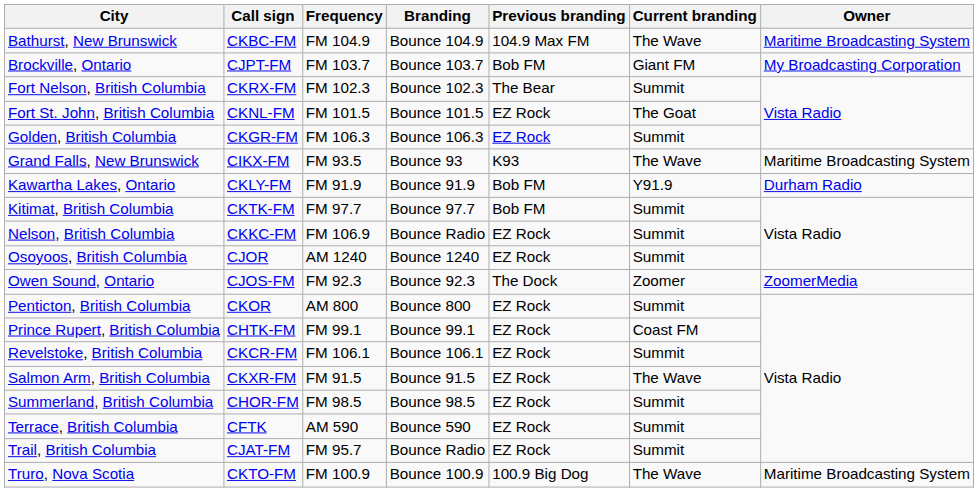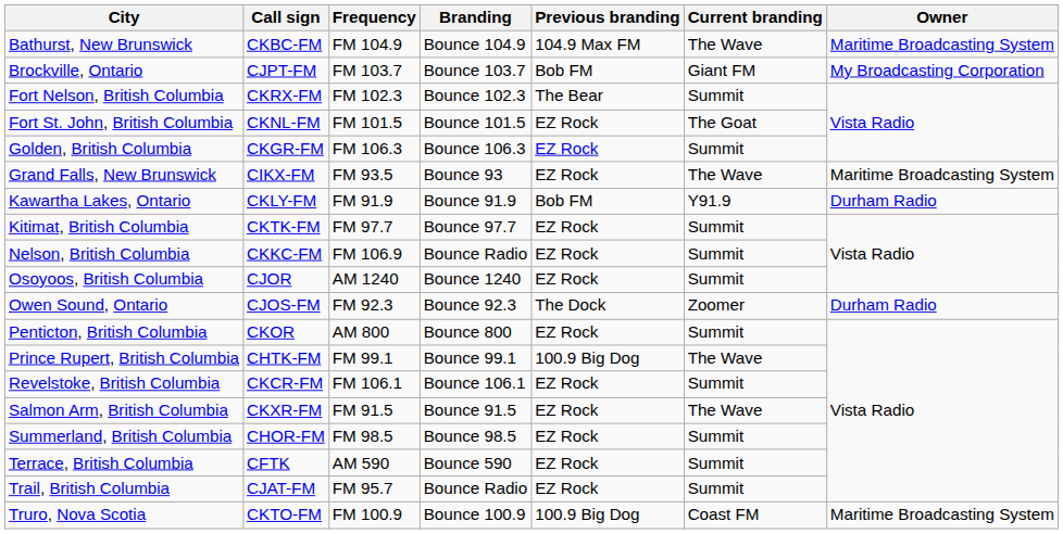 <table class="wikitable sortable collapsible" border="1">
 <tr>
 <th scope="col">City</th>
 <th scope="col">Call sign</th>
 <th scope="col">Frequency</th>
 <th scope="col" class="unsortable">Branding</th>
 <th scope="col" class="unsortable">Previous branding</th>
 <th scope="col" class="unsortable">Current branding</th>
 <th scope="col" class="unsortable">Owner</th>
 </tr>
 <tr>
 <td><a href='#'>Bathurst</a>, <a href='#'>New Brunswick</a></td>
 <td><a href='#'>CKBC-FM</a></td>
 <td>FM 104.9</td>
 <td>Bounce 104.9</td>
 <td>104.9 Max FM</td>
 <td>The Wave</td>
 <td><a href='#'>Maritime Broadcasting System</a></td>
 </tr>
 <tr>
 <td><a href='#'>Brockville</a>, <a href='#'>Ontario</a></td>
 <td><a href='#'>CJPT-FM</a></td>
 <td>FM 103.7</td>
 <td>Bounce 103.7</td>
 <td>Bob FM</td>
 <td>Giant FM</td>
 <td><a href='#'>My Broadcasting Corporation</a></td>
 </tr>
 <tr>
 <td><a href='#'>Fort Nelson</a>, <a href='#'>British Columbia</a></td>
 <td><a href='#'>CKRX-FM</a></td>
 <td>FM 102.3</td>
 <td>Bounce 102.3</td>
 <td>The Bear</td>
 <td>Summit</td>
 <td rowspan="3"><a href='#'>Vista Radio</a></td>
 </tr>
 <tr>
 <td><a href='#'>Fort St. John</a>, <a href='#'>British Columbia</a></td>
 <td><a href='#'>CKNL-FM</a></td>
 <td>FM 101.5</td>
 <td>Bounce 101.5</td>
 <td>EZ Rock</td>
 <td>The Goat</td>
 </tr>
 <tr>
 <td><a href='#'>Golden</a>, <a href='#'>British Columbia</a></td>
 <td><a href='#'>CKGR-FM</a></td>
 <td>FM 106.3</td>
 <td>Bounce 106.3</td>
 <td><a href='#'>EZ Rock</a></td>
 <td>Summit</td>
 </tr>
 <tr>
 <td><a href='#'>Grand Falls</a>, <a href='#'>New Brunswick</a></td>
 <td><a href='#'>CIKX-FM</a></td>
 <td>FM 93.5</td>
 <td>Bounce 93</td>
-<td>K93</td>
+<td>EZ Rock</td>
 <td>The Wave</td>
 <td>Maritime Broadcasting System</td>
 </tr>
 <tr>
 <td><a href='#'>Kawartha Lakes</a>, <a href='#'>Ontario</a></td>
 <td><a href='#'>CKLY-FM</a></td>
 <td>FM 91.9</td>
 <td>Bounce 91.9</td>
 <td>Bob FM</td>
 <td>Y91.9</td>
 <td><a href='#'>Durham Radio</a></td>
 </tr>
 <tr>
 <td><a href='#'>Kitimat</a>, <a href='#'>British Columbia</a></td>
 <td><a href='#'>CKTK-FM</a></td>
 <td>FM 97.7</td>
 <td>Bounce 97.7</td>
-<td>Bob FM</td>
+<td>EZ Rock</td>
 <td>Summit</td>
 <td rowspan="3">Vista Radio</td>
 </tr>
 <tr>
 <td><a href='#'>Nelson</a>, <a href='#'>British Columbia</a></td>
 <td><a href='#'>CKKC-FM</a></td>
 <td>FM 106.9</td>
 <td>Bounce Radio</td>
 <td>EZ Rock</td>
 <td>Summit</td>
 </tr>
 <tr>
 <td><a href='#'>Osoyoos</a>, <a href='#'>British Columbia</a></td>
 <td><a href='#'>CJOR</a></td>
 <td>AM 1240</td>
 <td>Bounce 1240</td>
 <td>EZ Rock</td>
 <td>Summit</td>
 </tr>
 <tr>
 <td><a href='#'>Owen Sound</a>, <a href='#'>Ontario</a></td>
 <td><a href='#'>CJOS-FM</a></td>
 <td>FM 92.3</td>
 <td>Bounce 92.3</td>
 <td>The Dock</td>
 <td>Zoomer</td>
-<td><a href='#'>ZoomerMedia</a></td>
+<td><a href='#'>Durham Radio</a></td>
 </tr>
 <tr>
 <td><a href='#'>Penticton</a>, <a href='#'>British Columbia</a></td>
 <td><a href='#'>CKOR</a></td>
 <td>AM 800</td>
 <td>Bounce 800</td>
 <td>EZ Rock</td>
 <td>Summit</td>
 <td rowspan="7">Vista Radio</td>
 </tr>
 <tr>
 <td><a href='#'>Prince Rupert</a>, <a href='#'>British Columbia</a></td>
 <td><a href='#'>CHTK-FM</a></td>
 <td>FM 99.1</td>
 <td>Bounce 99.1</td>
-<td>EZ Rock</td>
-<td>Coast FM</td>
+<td>100.9 Big Dog</td>
+<td>The Wave</td>
 </tr>
 <tr>
 <td><a href='#'>Revelstoke</a>, <a href='#'>British Columbia</a></td>
 <td><a href='#'>CKCR-FM</a></td>
 <td>FM 106.1</td>
 <td>Bounce 106.1</td>
 <td>EZ Rock</td>
 <td>Summit</td>
 </tr>
 <tr>
 <td><a href='#'>Salmon Arm</a>, <a href='#'>British Columbia</a></td>
 <td><a href='#'>CKXR-FM</a></td>
 <td>FM 91.5</td>
 <td>Bounce 91.5</td>
 <td>EZ Rock</td>
 <td>The Wave</td>
 </tr>
 <tr>
 <td><a href='#'>Summerland</a>, <a href='#'>British Columbia</a></td>
 <td><a href='#'>CHOR-FM</a></td>
 <td>FM 98.5</td>
 <td>Bounce 98.5</td>
 <td>EZ Rock</td>
 <td>Summit</td>
 </tr>
 <tr>
 <td><a href='#'>Terrace</a>, <a href='#'>British Columbia</a></td>
 <td><a href='#'>CFTK</a></td>
 <td>AM 590</td>
 <td>Bounce 590</td>
 <td>EZ Rock</td>
 <td>Summit</td>
 </tr>
 <tr>
 <td><a href='#'>Trail</a>, <a href='#'>British Columbia</a></td>
 <td><a href='#'>CJAT-FM</a></td>
 <td>FM 95.7</td>
 <td>Bounce Radio</td>
 <td>EZ Rock</td>
 <td>Summit</td>
 </tr>
 <tr>
 <td><a href='#'>Truro</a>, <a href='#'>Nova Scotia</a></td>
 <td><a href='#'>CKTO-FM</a></td>
 <td>FM 100.9</td>
 <td>Bounce 100.9</td>
 <td>100.9 Big Dog</td>
-<td>The Wave</td>
+<td>Coast FM</td>
 <td>Maritime Broadcasting System</td>
 </tr>
 </table>
